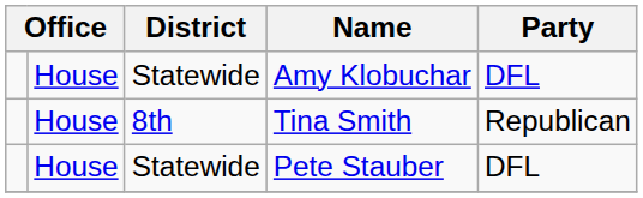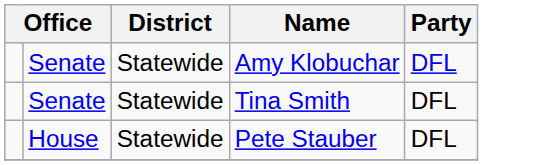 <table class="wikitable">
 <tr>
 <th colspan="2">Office</th>
 <th>District</th>
 <th>Name</th>
 <th>Party</th>
 </tr>
 <tr>
 <td bgcolor=> </td>
-<td><a href='#'>House</a></td>
+<td><a href='#'>Senate</a></td>
 <td>Statewide</td>
 <td><a href='#'>Amy Klobuchar</a></td>
 <td><a href='#'>DFL</a></td>
 </tr>
 <tr>
 <td bgcolor=> </td>
-<td><a href='#'>House</a></td>
-<td><a href='#'>8th</a></td>
+<td><a href='#'>Senate</a></td>
+<td>Statewide</td>
 <td><a href='#'>Tina Smith</a></td>
-<td>Republican</td>
+<td>DFL</td>
 </tr>
 <tr>
 <td bgcolor=> </td>
 <td><a href='#'>House</a></td>
 <td>Statewide</td>
 <td><a href='#'>Pete Stauber</a></td>
 <td>DFL</td>
 </tr>
 <tr>
 </tr>
 </table>
